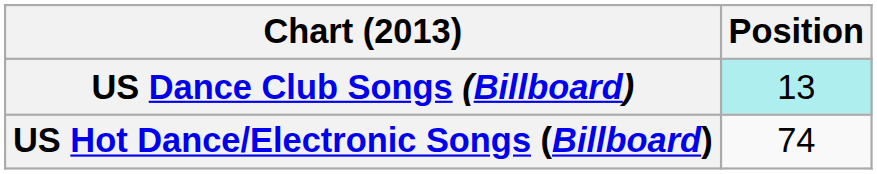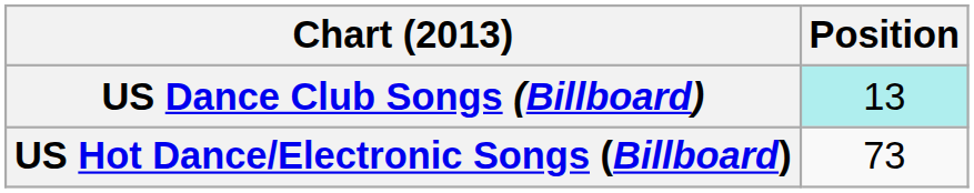 <table class="wikitable sortable plainrowheaders">
 <tr>
 <th scope="col">Chart (2013)</th>
 <th scope="col">Position</th>
 </tr>
 <tr>
 <th scope="row">US <a href='#'>Dance Club Songs</a> <em>(<a href='#'>Billboard</a>)</em></th>
 <td style="background: paleturquoise; text-align:center;">13</td>
 </tr>
 <tr>
 <th scope="row">US <a href='#'>Hot Dance/Electronic Songs</a> (<em><a href='#'>Billboard</a></em>)</th>
-<td style="text-align:center;">74</td>
+<td style="text-align:center;">73</td>
 </tr>
 </table>
